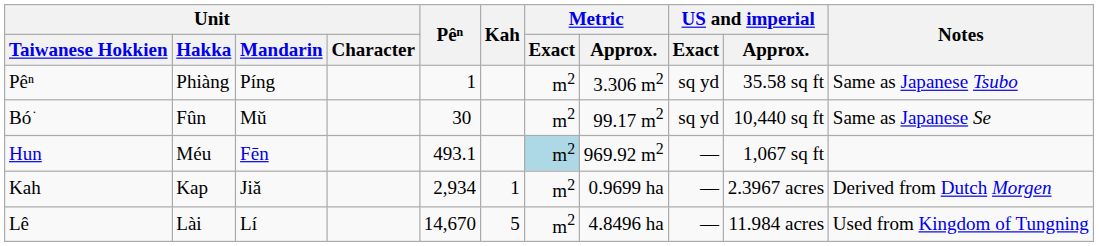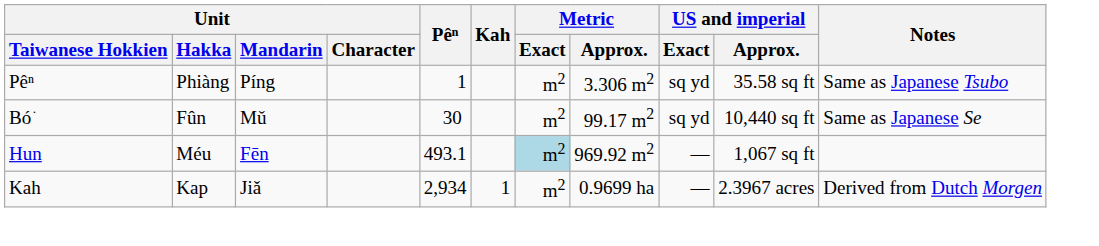 <table class=wikitable>
 <tr>
 <th colspan=4>Unit</th>
 <th rowspan=2>Pêⁿ</th>
 <th rowspan=2>Kah</th>
 <th colspan=2><a href='#'>Metric</a></th>
 <th colspan=2><a href='#'>US</a> and <a href='#'>imperial</a></th>
 <th rowspan="2">Notes</th>
 </tr>
 <tr>
 <th><a href='#'>Taiwanese Hokkien</a></th>
 <th><a href='#'>Hakka</a></th>
 <th><a href='#'>Mandarin</a></th>
 <th>Character</th>
 <th>Exact</th>
 <th>Approx.</th>
 <th>Exact</th>
 <th>Approx.</th>
 </tr>
 <tr>
 <td>Pêⁿ</td>
 <td>Phiàng</td>
 <td>Píng</td>
 <td align=centre></td>
 <td align=right>1</td>
 <td align=right></td>
 <td align=right> m<sup>2</sup></td>
 <td align=right>3.306 m<sup>2</sup></td>
 <td align=right> sq yd</td>
 <td align=right>35.58 sq ft</td>
 <td>Same as <a href='#'>Japanese</a> <em><a href='#'>Tsubo</a></em></td>
 </tr>
 <tr>
 <td>Bó͘</td>
 <td>Fûn</td>
 <td>Mǔ</td>
 <td align=centre></td>
 <td align=right>30 </td>
 <td align=right></td>
 <td align=right> m<sup>2</sup></td>
 <td align=right>99.17 m<sup>2</sup></td>
 <td align=right> sq yd</td>
 <td align=right>10,440 sq ft</td>
 <td>Same as <a href='#'>Japanese</a> <em>Se</em></td>
 </tr>
 <tr>
 <td><a href='#'>Hun</a></td>
 <td>Méu</td>
 <td><a href='#'>Fēn</a></td>
 <td align=centre></td>
 <td align=right>493.1</td>
 <td align=right></td>
 <td align=right style="background: lightblue;"> m<sup>2</sup></td>
 <td align=right>969.92 m<sup>2</sup></td>
 <td align=right>—</td>
 <td align=right>1,067 sq ft</td>
 <td></td>
 </tr>
 <tr>
 <td>Kah</td>
 <td>Kap</td>
 <td>Jiǎ</td>
 <td align=centre></td>
 <td align=right>2,934</td>
 <td align=right>1</td>
 <td align=right> m<sup>2</sup></td>
 <td align=right>0.9699 ha</td>
 <td align=right>—</td>
 <td align=right>2.3967 acres</td>
 <td>Derived from <a href='#'>Dutch</a> <em><a href='#'>Morgen</a></em></td>
 </tr>
-<tr>
-<td>Lê</td>
-<td>Lài</td>
-<td>Lí</td>
-<td align=centre></td>
-<td align=right>14,670</td>
-<td align=right>5</td>
-<td align=right> m<sup>2</sup></td>
-<td align=right>4.8496 ha</td>
-<td align=right>—</td>
-<td align=right>11.984 acres</td>
-<td>Used from <a href='#'>Kingdom of Tungning</a></td>
-</tr>
 </table>
